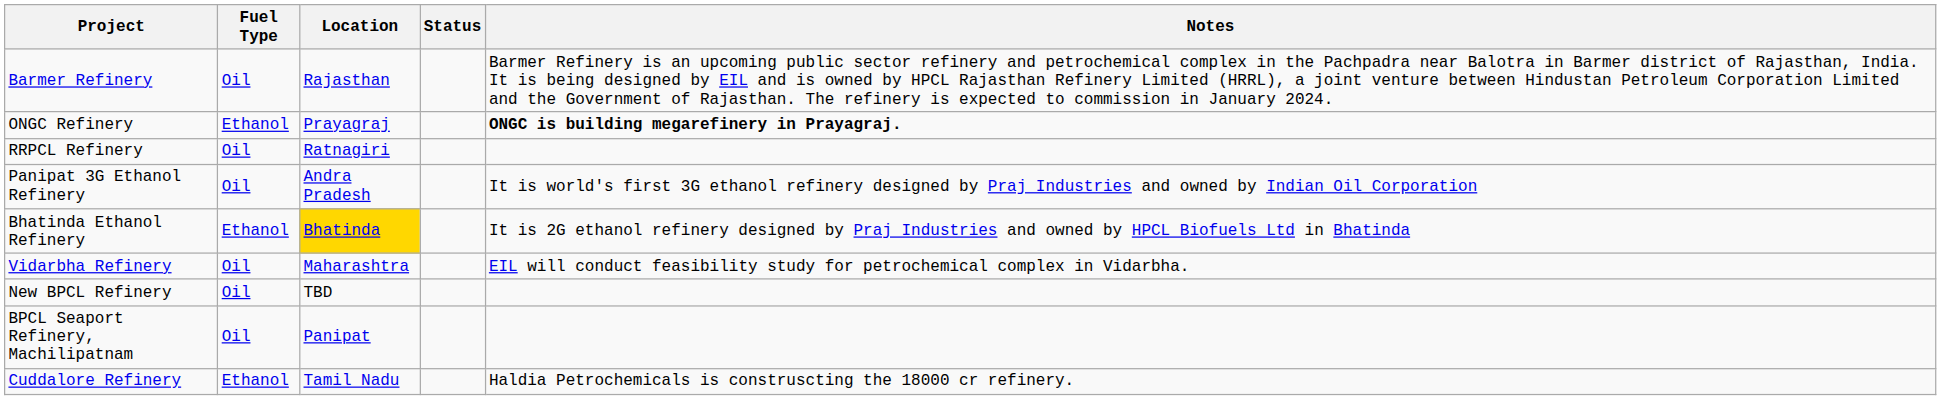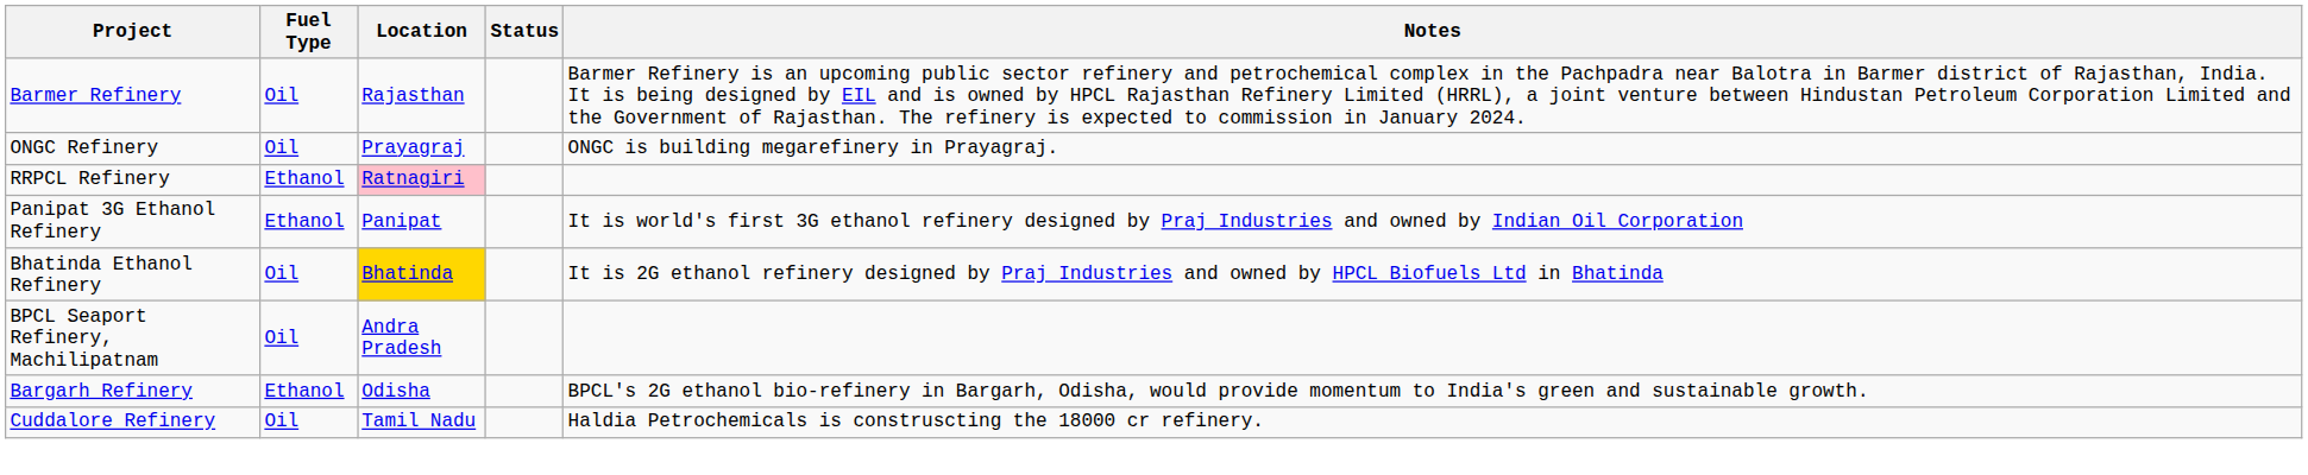 <table class="wikitable sortable">
 <tr>
 <th>Project</th>
 <th>Fuel Type</th>
 <th>Location</th>
 <th>Status</th>
 <th>Notes</th>
 </tr>
 <tr>
 <td><a href='#'>Barmer Refinery</a></td>
 <td><a href='#'>Oil</a></td>
 <td><a href='#'>Rajasthan</a></td>
 <td></td>
 <td>Barmer Refinery is an upcoming public sector refinery and petrochemical complex in the Pachpadra near Balotra in Barmer district of Rajasthan, India. It is being designed by <a href='#'>EIL</a> and is owned by HPCL Rajasthan Refinery Limited (HRRL), a joint venture between Hindustan Petroleum Corporation Limited and the Government of Rajasthan. The refinery is expected to commission in January 2024.</td>
 </tr>
 <tr>
 <td>ONGC Refinery</td>
-<td><a href='#'>Ethanol</a></td>
+<td><a href='#'>Oil</a></td>
 <td><a href='#'>Prayagraj</a></td>
 <td></td>
-<td><strong>ONGC is building megarefinery in Prayagraj.</strong></td>
+<td>ONGC is building megarefinery in Prayagraj.</td>
 </tr>
 <tr>
 <td>RRPCL Refinery</td>
-<td><a href='#'>Oil</a></td>
-<td><a href='#'>Ratnagiri</a></td>
+<td><a href='#'>Ethanol</a></td>
+<td style="background: pink;"><a href='#'>Ratnagiri</a></td>
 <td></td>
 <td></td>
 </tr>
 <tr>
 <td>Panipat 3G Ethanol Refinery</td>
-<td><a href='#'>Oil</a></td>
-<td><a href='#'>Andra Pradesh</a></td>
+<td><a href='#'>Ethanol</a></td>
+<td><a href='#'>Panipat</a></td>
 <td></td>
 <td>It is world's first 3G ethanol refinery designed by <a href='#'>Praj Industries</a> and owned by <a href='#'>Indian Oil Corporation</a></td>
 </tr>
 <tr>
 <td>Bhatinda Ethanol Refinery</td>
-<td><a href='#'>Ethanol</a></td>
+<td><a href='#'>Oil</a></td>
 <td style="background: gold;"><a href='#'>Bhatinda</a></td>
 <td></td>
 <td>It is 2G ethanol refinery designed by <a href='#'>Praj Industries</a> and owned by <a href='#'>HPCL Biofuels Ltd</a> in <a href='#'>Bhatinda</a></td>
 </tr>
 <tr>
-<td><a href='#'>Vidarbha Refinery</a></td>
+<td>BPCL Seaport Refinery, Machilipatnam</td>
 <td><a href='#'>Oil</a></td>
-<td><a href='#'>Maharashtra</a></td>
-<td></td>
-<td><a href='#'>EIL</a> will conduct feasibility study for petrochemical complex in Vidarbha.</td>
-</tr>
-<tr>
-<td>New BPCL Refinery</td>
-<td><a href='#'>Oil</a></td>
-<td>TBD</td>
+<td><a href='#'>Andra Pradesh</a></td>
 <td></td>
 <td></td>
 </tr>
 <tr>
-<td>BPCL Seaport Refinery, Machilipatnam</td>
-<td><a href='#'>Oil</a></td>
-<td><a href='#'>Panipat</a></td>
+<td><a href='#'>Bargarh Refinery</a></td>
+<td><a href='#'>Ethanol</a></td>
+<td><a href='#'>Odisha</a></td>
 <td></td>
-<td></td>
+<td>BPCL's 2G ethanol bio-refinery in Bargarh, Odisha, would provide momentum to India's green and sustainable growth.</td>
 </tr>
 <tr>
 <td><a href='#'>Cuddalore Refinery</a></td>
-<td><a href='#'>Ethanol</a></td>
+<td><a href='#'>Oil</a></td>
 <td><a href='#'>Tamil Nadu</a></td>
 <td></td>
 <td>Haldia Petrochemicals is construscting the 18000 cr refinery.</td>
 </tr>
 </table>
